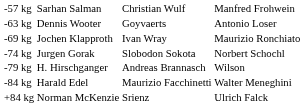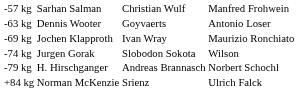 <table>
 <tr>
 <td>-57 kg</td>
 <td>Sarhan Salman </td>
 <td>Christian Wulf </td>
 <td>Manfred Frohwein </td>
 </tr>
 <tr>
 <td>-63 kg</td>
 <td>Dennis Wooter </td>
 <td>Goyvaerts </td>
 <td>Antonio Loser </td>
 </tr>
 <tr>
 <td>-69 kg</td>
 <td>Jochen Klapproth </td>
 <td>Ivan Wray </td>
 <td>Maurizio Ronchiato </td>
 </tr>
 <tr>
 <td>-74 kg</td>
 <td>Jurgen Gorak </td>
 <td>Slobodon Sokota </td>
-<td>Norbert Schochl </td>
+<td>Wilson </td>
 </tr>
 <tr>
 <td>-79 kg</td>
 <td>H. Hirschganger </td>
 <td>Andreas Brannasch </td>
-<td>Wilson </td>
-</tr>
-<tr>
-<td>-84 kg</td>
-<td>Harald Edel </td>
-<td>Maurizio Facchinetti </td>
-<td>Walter Meneghini </td>
+<td>Norbert Schochl </td>
 </tr>
 <tr>
 <td>+84 kg</td>
 <td>Norman McKenzie </td>
 <td>Srienz </td>
 <td>Ulrich Falck </td>
 </tr>
 <tr>
 </tr>
 </table>
